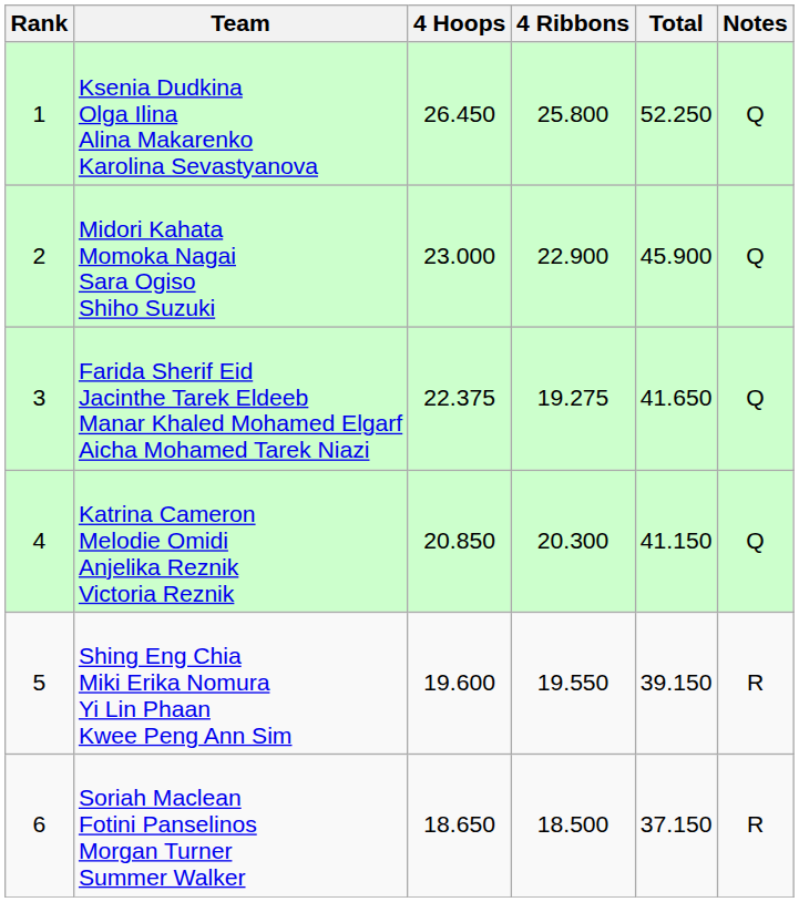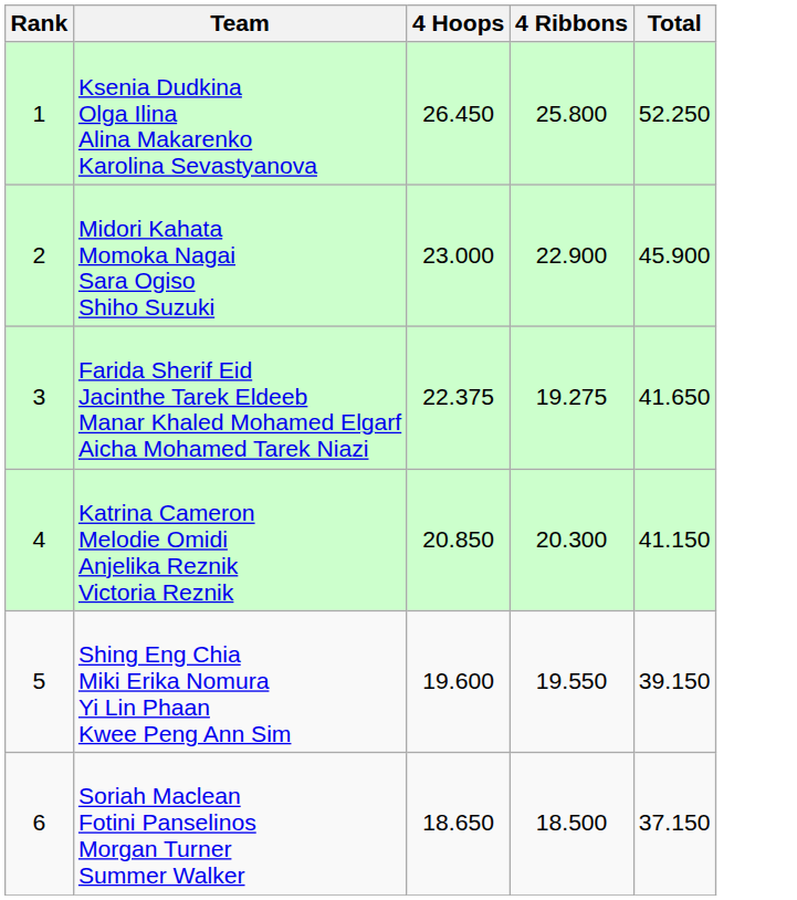 <table class="wikitable sortable" style="text-align:center">
 <tr>
 <th>Rank</th>
 <th>Team</th>
 <th>4 Hoops</th>
 <th>4 Ribbons</th>
 <th>Total</th>
-<th>Notes</th>
 </tr>
 <tr bgcolor=ccffcc>
 <td>1</td>
 <td align=left><br><a href='#'>Ksenia Dudkina</a><br><a href='#'>Olga Ilina</a><br><a href='#'>Alina Makarenko</a><br><a href='#'>Karolina Sevastyanova</a></td>
 <td>26.450</td>
 <td>25.800</td>
 <td>52.250</td>
-<td>Q</td>
 </tr>
 <tr bgcolor=ccffcc>
 <td>2</td>
 <td align=left><br><a href='#'>Midori Kahata</a><br><a href='#'>Momoka Nagai</a><br><a href='#'>Sara Ogiso</a><br><a href='#'>Shiho Suzuki</a></td>
 <td>23.000</td>
 <td>22.900</td>
 <td>45.900</td>
-<td>Q</td>
 </tr>
 <tr bgcolor=ccffcc>
 <td>3</td>
 <td align=left><br><a href='#'>Farida Sherif Eid</a><br><a href='#'>Jacinthe Tarek Eldeeb</a><br><a href='#'>Manar Khaled Mohamed Elgarf</a><br><a href='#'>Aicha Mohamed Tarek Niazi</a></td>
 <td>22.375</td>
 <td>19.275</td>
 <td>41.650</td>
-<td>Q</td>
 </tr>
 <tr bgcolor=ccffcc>
 <td>4</td>
 <td align=left><br><a href='#'>Katrina Cameron</a><br><a href='#'>Melodie Omidi</a><br><a href='#'>Anjelika Reznik</a><br><a href='#'>Victoria Reznik</a></td>
 <td>20.850</td>
 <td>20.300</td>
 <td>41.150</td>
-<td>Q</td>
 </tr>
 <tr>
 <td>5</td>
 <td align=left><br><a href='#'>Shing Eng Chia</a><br><a href='#'>Miki Erika Nomura</a><br><a href='#'>Yi Lin Phaan</a><br><a href='#'>Kwee Peng Ann Sim</a></td>
 <td>19.600</td>
 <td>19.550</td>
 <td>39.150</td>
-<td>R</td>
 </tr>
 <tr>
 <td>6</td>
 <td align=left><br><a href='#'>Soriah Maclean</a><br><a href='#'>Fotini Panselinos</a><br><a href='#'>Morgan Turner</a><br><a href='#'>Summer Walker</a></td>
 <td>18.650</td>
 <td>18.500</td>
 <td>37.150</td>
-<td>R</td>
 </tr>
 </table>
